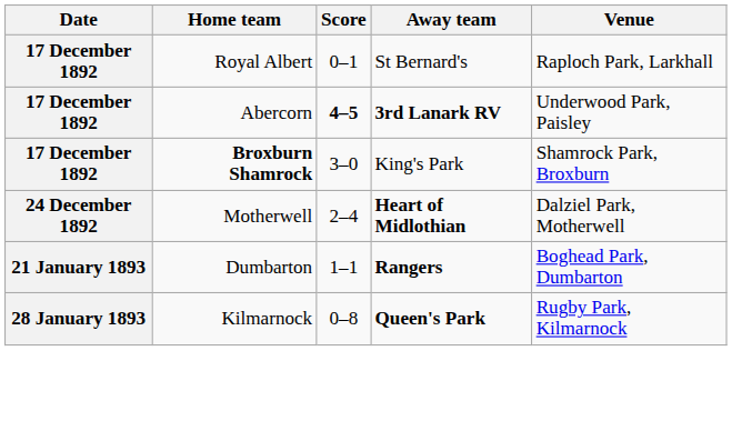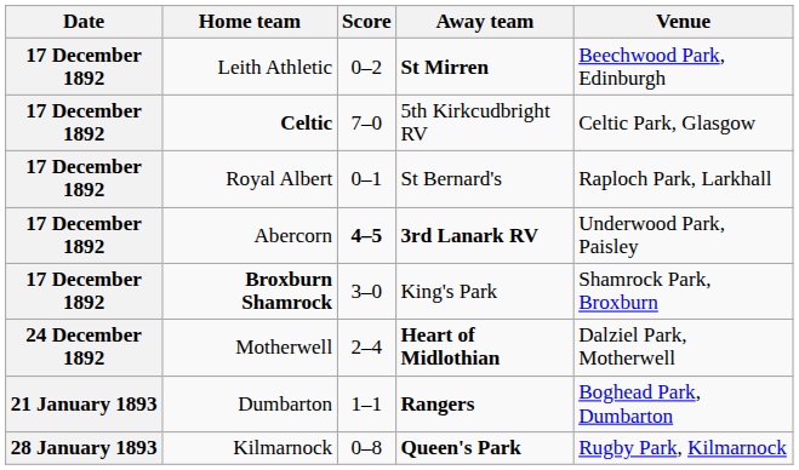 <table class="wikitable football-result-list" style="max-width: 80em; text-align: center">
 <tr>
 <th scope="col">Date</th>
 <th scope="col">Home team</th>
 <th scope="col">Score</th>
 <th scope="col">Away team</th>
 <th scope="col">Venue</th>
+</tr>
+<tr>
+<th scope="row">17 December 1892</th>
+<td align=right>Leith Athletic</td>
+<td>0–2</td>
+<td align=left><strong>St Mirren</strong></td>
+<td align=left><a href='#'>Beechwood Park</a>, Edinburgh</td>
+</tr>
+<tr>
+<th scope="row">17 December 1892</th>
+<td align=right><strong>Celtic</strong></td>
+<td>7–0</td>
+<td align=left>5th Kirkcudbright RV</td>
+<td align=left>Celtic Park, Glasgow</td>
 </tr>
 <tr>
 <th scope="row">17 December 1892</th>
 <td align=right>Royal Albert</td>
 <td>0–1</td>
 <td align=left>St Bernard's</td>
 <td align=left>Raploch Park, Larkhall</td>
 </tr>
 <tr>
 <th scope="row">17 December 1892</th>
 <td align=right>Abercorn</td>
 <td><strong>4–5</strong></td>
 <td align=left><strong>3rd Lanark RV</strong></td>
 <td align=left>Underwood Park, Paisley</td>
 </tr>
 <tr>
 <th scope="row">17 December 1892</th>
 <td align=right><strong>Broxburn Shamrock</strong></td>
 <td>3–0</td>
 <td align=left>King's Park</td>
 <td align=left>Shamrock Park, <a href='#'>Broxburn</a></td>
 </tr>
 <tr>
 <th scope="row">24 December 1892</th>
 <td align=right>Motherwell</td>
 <td>2–4</td>
 <td align=left><strong>Heart of Midlothian</strong></td>
 <td align=left>Dalziel Park, Motherwell</td>
 </tr>
 <tr>
 <th scope="row">21 January 1893</th>
 <td align=right>Dumbarton</td>
 <td>1–1</td>
 <td align=left><strong>Rangers</strong></td>
 <td align=left><a href='#'>Boghead Park</a>, <a href='#'>Dumbarton</a></td>
 </tr>
 <tr>
 <th scope="row">28 January 1893</th>
 <td align=right>Kilmarnock</td>
 <td>0–8</td>
 <td align=left><strong>Queen's Park</strong></td>
 <td align=left><a href='#'>Rugby Park</a>, <a href='#'>Kilmarnock</a></td>
 </tr>
 </table>
